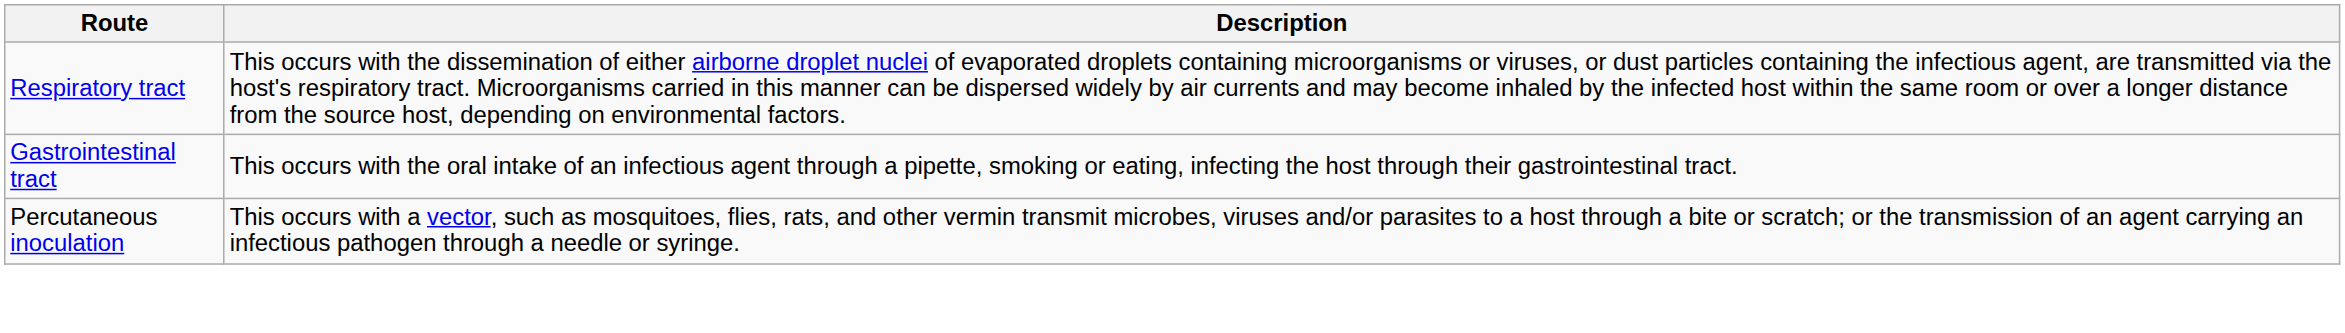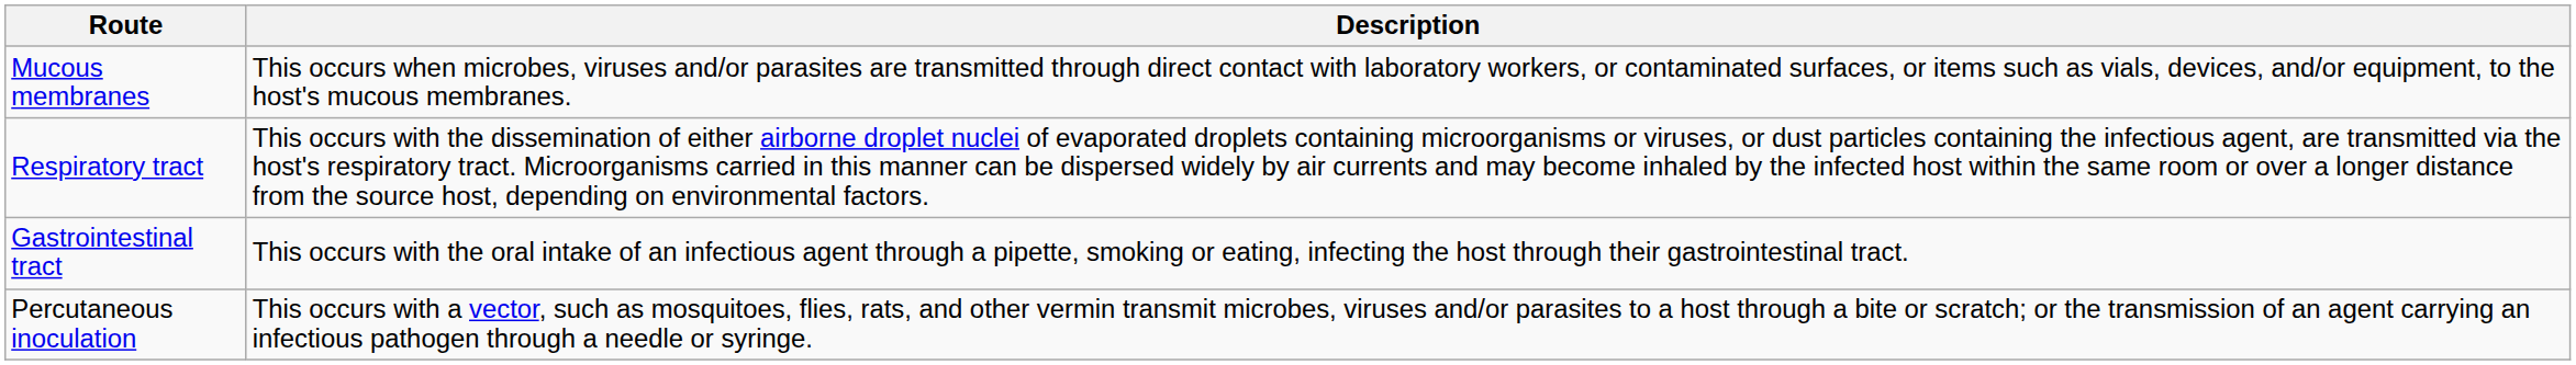 <table class="wikitable">
 <tr>
 <th>Route</th>
 <th>Description</th>
+</tr>
+<tr>
+<td><a href='#'>Mucous membranes</a></td>
+<td>This occurs when microbes, viruses and/or parasites are transmitted through direct contact with laboratory workers, or contaminated surfaces, or items such as vials, devices, and/or equipment, to the host's mucous membranes.</td>
 </tr>
 <tr>
 <td><a href='#'>Respiratory tract</a></td>
 <td>This occurs with the dissemination of either <a href='#'>airborne droplet nuclei</a> of evaporated droplets containing microorganisms or viruses, or dust particles containing the infectious agent, are transmitted via the host's respiratory tract. Microorganisms carried in this manner can be dispersed widely by air currents and may become inhaled by the infected host within the same room or over a longer distance from the source host, depending on environmental factors.</td>
 </tr>
 <tr>
 <td><a href='#'>Gastrointestinal tract</a></td>
 <td>This occurs with the oral intake of an infectious agent through a pipette, smoking or eating, infecting the host through their gastrointestinal tract.</td>
 </tr>
 <tr>
 <td>Percutaneous <a href='#'>inoculation</a></td>
 <td>This occurs with a <a href='#'>vector</a>, such as mosquitoes, flies, rats, and other vermin transmit microbes, viruses and/or parasites to a host through a bite or scratch; or the transmission of an agent carrying an infectious pathogen through a needle or syringe.</td>
 </tr>
 </table>
